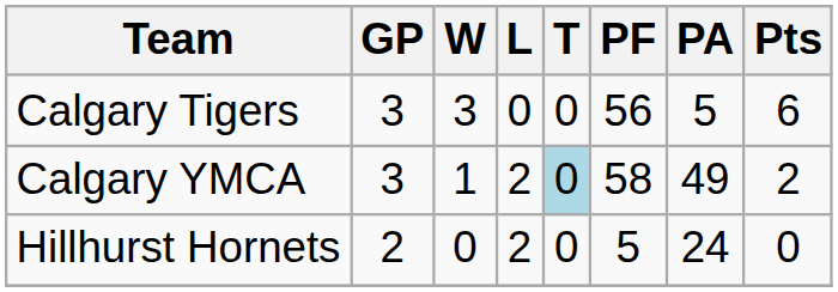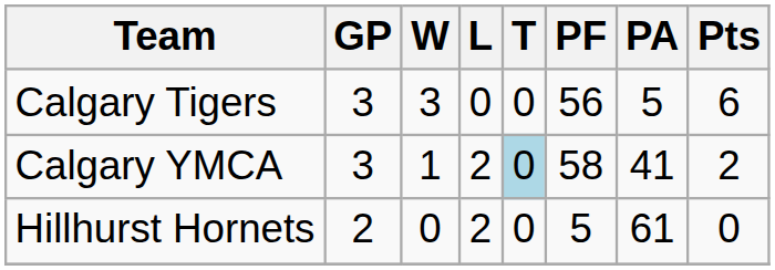 <table class="wikitable">
 <tr>
 <th>Team</th>
 <th>GP</th>
 <th>W</th>
 <th>L</th>
 <th>T</th>
 <th>PF</th>
 <th>PA</th>
 <th>Pts</th>
 </tr>
 <tr align="center">
 <td align="left">Calgary Tigers</td>
 <td>3</td>
 <td>3</td>
 <td>0</td>
 <td>0</td>
 <td>56</td>
 <td>5</td>
 <td>6</td>
 </tr>
 <tr align="center">
 <td align="left">Calgary YMCA</td>
 <td>3</td>
 <td>1</td>
 <td>2</td>
 <td style="background: lightblue;">0</td>
 <td>58</td>
-<td>49</td>
+<td>41</td>
 <td>2</td>
 </tr>
 <tr align="center">
 <td align="left">Hillhurst Hornets</td>
 <td>2</td>
 <td>0</td>
 <td>2</td>
 <td>0</td>
 <td>5</td>
-<td>24</td>
+<td>61</td>
 <td>0</td>
 </tr>
 <tr align="center">
 </tr>
 </table>
